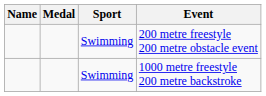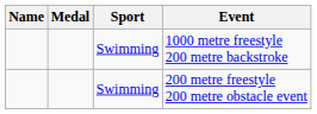 <table class="wikitable sortable" style="font-size:90%">
 <tr>
 <th>Name</th>
 <th>Medal</th>
 <th>Sport</th>
 <th>Event</th>
 </tr>
 <tr>
 <td></td>
 <td><br></td>
 <td><a href='#'>Swimming</a></td>
-<td><a href='#'>200 metre freestyle</a><br><a href='#'>200 metre obstacle event</a></td>
+<td><a href='#'>1000 metre freestyle</a><br><a href='#'>200 metre backstroke</a></td>
 </tr>
 <tr>
 <td></td>
 <td><br></td>
 <td><a href='#'>Swimming</a></td>
-<td><a href='#'>1000 metre freestyle</a><br><a href='#'>200 metre backstroke</a></td>
+<td><a href='#'>200 metre freestyle</a><br><a href='#'>200 metre obstacle event</a></td>
 </tr>
 </table>
